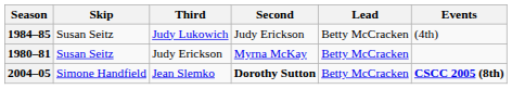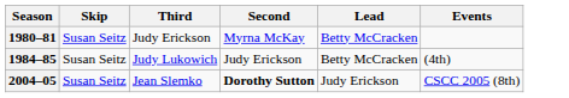 <table class="wikitable">
 <tr>
 <th scope="col">Season</th>
 <th scope="col">Skip</th>
 <th scope="col">Third</th>
 <th scope="col">Second</th>
 <th scope="col">Lead</th>
 <th scope="col">Events</th>
 </tr>
 <tr>
+<th scope="row">1980–81</th>
+<td><a href='#'>Susan Seitz</a></td>
+<td>Judy Erickson</td>
+<td><a href='#'>Myrna McKay</a></td>
+<td><a href='#'>Betty McCracken</a></td>
+<td> <br> </td>
+</tr>
+<tr>
 <th scope="row">1984–85</th>
 <td>Susan Seitz</td>
 <td><a href='#'>Judy Lukowich</a></td>
 <td>Judy Erickson</td>
 <td>Betty McCracken</td>
 <td> (4th)</td>
 </tr>
 <tr>
-<th scope="row">1980–81</th>
+<th scope="row">2004–05</th>
 <td><a href='#'>Susan Seitz</a></td>
-<td>Judy Erickson</td>
-<td><a href='#'>Myrna McKay</a></td>
-<td><a href='#'>Betty McCracken</a></td>
-<td> <br> </td>
-</tr>
-<tr>
-<th scope="row">2004–05</th>
-<td><a href='#'>Simone Handfield</a></td>
 <td><a href='#'>Jean Slemko</a></td>
 <td><strong>Dorothy Sutton</strong></td>
-<td><a href='#'>Betty McCracken</a></td>
-<td><strong><a href='#'>CSCC 2005</a> (8th)</strong></td>
+<td>Judy Erickson</td>
+<td><a href='#'>CSCC 2005</a> (8th)</td>
 </tr>
 </table>
